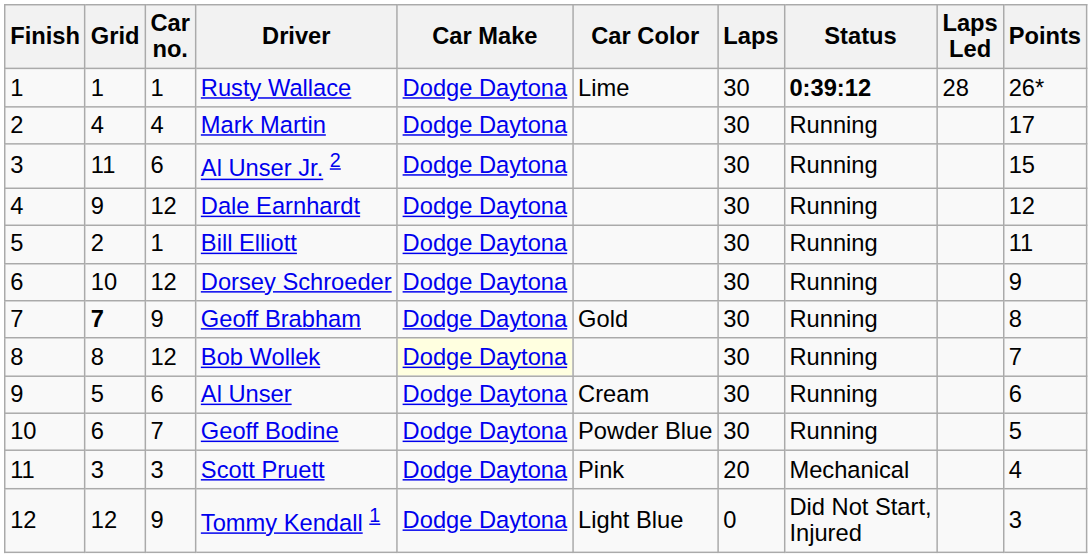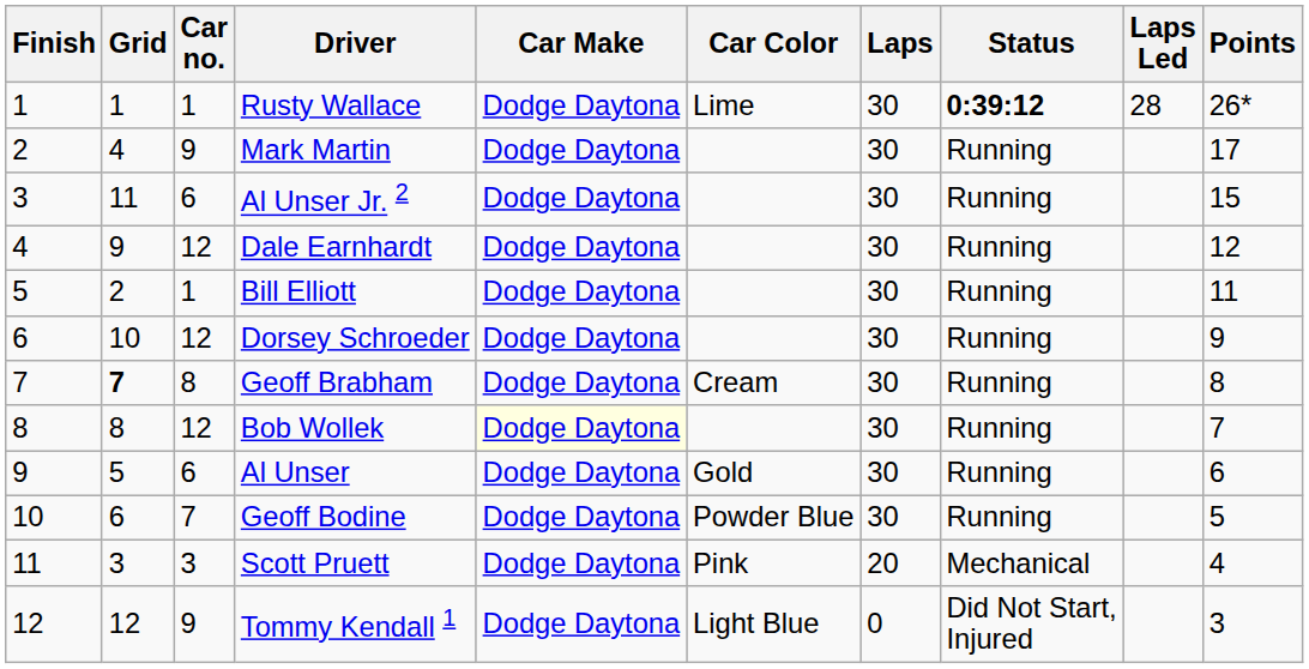 <table class="wikitable">
 <tr>
 <th>Finish</th>
 <th>Grid</th>
 <th>Car<br>no.</th>
 <th>Driver</th>
 <th>Car Make</th>
 <th>Car Color</th>
 <th>Laps</th>
 <th>Status</th>
 <th>Laps<br>Led</th>
 <th>Points</th>
 </tr>
 <tr>
 <td>1</td>
 <td>1</td>
 <td>1</td>
 <td> <a href='#'>Rusty Wallace</a></td>
 <td><a href='#'>Dodge Daytona</a></td>
 <td><div> Lime</div></td>
 <td>30</td>
 <td><strong>0:39:12</strong></td>
 <td>28</td>
 <td>26*</td>
 </tr>
 <tr>
 <td>2</td>
 <td>4</td>
-<td>4</td>
+<td>9</td>
 <td> <a href='#'>Mark Martin</a></td>
 <td><a href='#'>Dodge Daytona</a></td>
 <td><div></div></td>
 <td>30</td>
 <td>Running</td>
 <td></td>
 <td>17</td>
 </tr>
 <tr>
 <td>3</td>
 <td>11</td>
 <td>6</td>
 <td> <a href='#'>Al Unser Jr.</a> <sup><a href='#'>2</a></sup></td>
 <td><a href='#'>Dodge Daytona</a></td>
 <td><br></td>
 <td>30</td>
 <td>Running</td>
 <td></td>
 <td>15</td>
 </tr>
 <tr>
 <td>4</td>
 <td>9</td>
 <td>12</td>
 <td> <a href='#'>Dale Earnhardt</a></td>
 <td><a href='#'>Dodge Daytona</a></td>
 <td><div></div></td>
 <td>30</td>
 <td>Running</td>
 <td></td>
 <td>12</td>
 </tr>
 <tr>
 <td>5</td>
 <td>2</td>
 <td>1</td>
 <td> <a href='#'>Bill Elliott</a></td>
 <td><a href='#'>Dodge Daytona</a></td>
 <td><div></div></td>
 <td>30</td>
 <td>Running</td>
 <td></td>
 <td>11</td>
 </tr>
 <tr>
 <td>6</td>
 <td>10</td>
 <td>12</td>
 <td> <a href='#'>Dorsey Schroeder</a></td>
 <td><a href='#'>Dodge Daytona</a></td>
 <td><div></div></td>
 <td>30</td>
 <td>Running</td>
 <td></td>
 <td>9</td>
 </tr>
 <tr>
 <td>7</td>
 <td><strong>7</strong></td>
-<td>9</td>
+<td>8</td>
 <td> <a href='#'>Geoff Brabham</a></td>
 <td><a href='#'>Dodge Daytona</a></td>
-<td><div> Gold</div></td>
+<td><div> Cream</div></td>
 <td>30</td>
 <td>Running</td>
 <td></td>
 <td>8</td>
 </tr>
 <tr>
 <td>8</td>
 <td>8</td>
 <td>12</td>
 <td> <a href='#'>Bob Wollek</a></td>
 <td style="background: lightyellow;"><a href='#'>Dodge Daytona</a></td>
 <td><div></div></td>
 <td>30</td>
 <td>Running</td>
 <td></td>
 <td>7</td>
 </tr>
 <tr>
 <td>9</td>
 <td>5</td>
 <td>6</td>
 <td> <a href='#'>Al Unser</a></td>
 <td><a href='#'>Dodge Daytona</a></td>
-<td><div> Cream</div></td>
+<td><div> Gold</div></td>
 <td>30</td>
 <td>Running</td>
 <td></td>
 <td>6</td>
 </tr>
 <tr>
 <td>10</td>
 <td>6</td>
 <td>7</td>
 <td> <a href='#'>Geoff Bodine</a></td>
 <td><a href='#'>Dodge Daytona</a></td>
 <td><div> Powder Blue</div></td>
 <td>30</td>
 <td>Running</td>
 <td></td>
 <td>5</td>
 </tr>
 <tr>
 <td>11</td>
 <td>3</td>
 <td>3</td>
 <td> <a href='#'>Scott Pruett</a></td>
 <td><a href='#'>Dodge Daytona</a></td>
 <td><div> Pink</div></td>
 <td>20</td>
 <td>Mechanical</td>
 <td></td>
 <td>4</td>
 </tr>
 <tr>
 <td>12</td>
 <td>12</td>
 <td>9</td>
 <td> <a href='#'>Tommy Kendall</a> <sup><a href='#'>1</a></sup></td>
 <td><a href='#'>Dodge Daytona</a></td>
 <td><div> Light Blue</div></td>
 <td>0</td>
 <td>Did Not Start,<br>Injured</td>
 <td></td>
 <td>3</td>
 </tr>
 </table>
